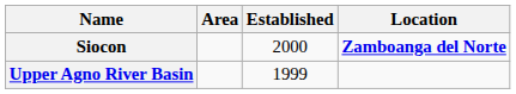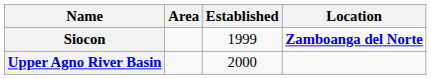 <table class="wikitable sortable plainrowheaders toptextcells" style="text-align:center;">
 <tr>
 <th scope="col">Name</th>
 <th scope="col">Area</th>
 <th scope="col">Established</th>
 <th scope="col">Location</th>
 </tr>
 <tr>
 <th scope="row">Siocon</th>
 <td style="text-align:right;"></td>
-<td>2000</td>
+<td>1999</td>
 <td style="text-align:left;"><strong><a href='#'>Zamboanga del Norte</a></strong></td>
 </tr>
 <tr>
 <th scope="row"><a href='#'>Upper Agno River Basin</a></th>
 <td style="text-align:right;"></td>
-<td>1999</td>
+<td>2000</td>
 <td style="text-align:left;"></td>
 </tr>
 </table>
